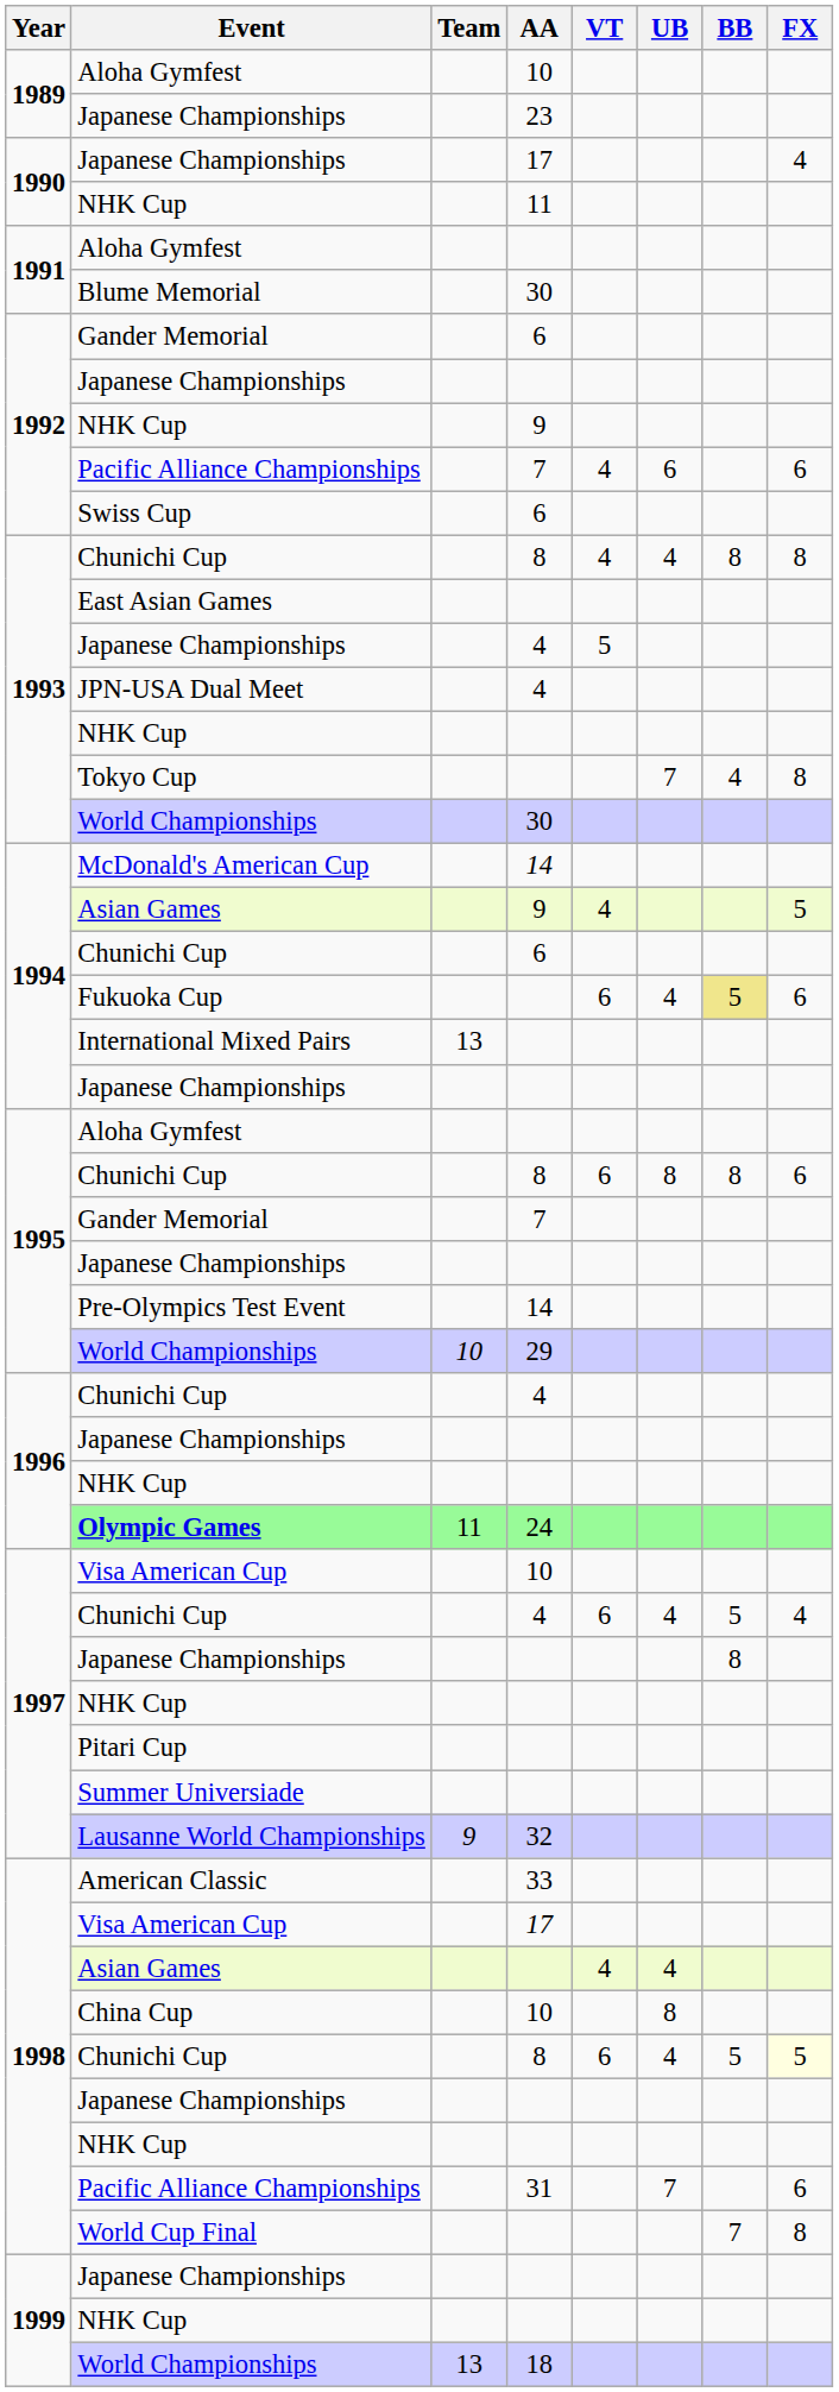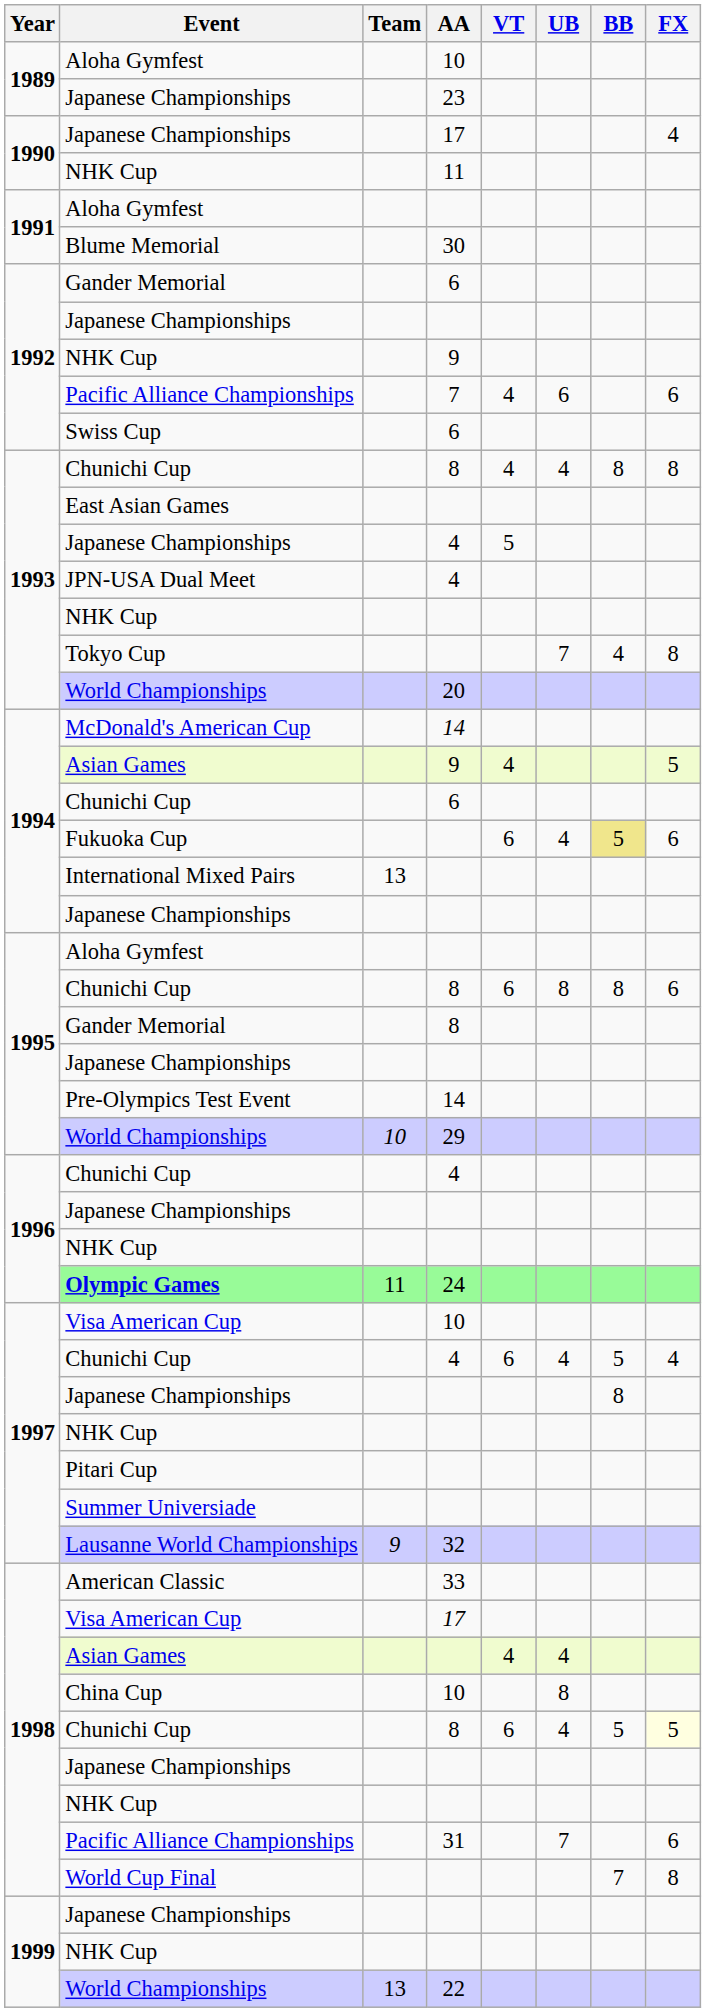 <table class="wikitable" style="text-align:center; font-size:95%;">
 <tr>
 <th align=center>Year</th>
 <th align=center>Event</th>
 <th style="width:30px;">Team</th>
 <th style="width:30px;">AA</th>
 <th style="width:30px;"><a href='#'>VT</a></th>
 <th style="width:30px;"><a href='#'>UB</a></th>
 <th style="width:30px;"><a href='#'>BB</a></th>
 <th style="width:30px;"><a href='#'>FX</a></th>
 </tr>
 <tr>
 <td rowspan="2"><strong>1989</strong></td>
 <td align="left">Aloha Gymfest</td>
 <td></td>
 <td>10</td>
 <td></td>
 <td></td>
 <td></td>
 <td></td>
 </tr>
 <tr>
 <td align="left">Japanese Championships</td>
 <td></td>
 <td>23</td>
 <td></td>
 <td></td>
 <td></td>
 <td></td>
 </tr>
 <tr>
 <td rowspan="2"><strong>1990</strong></td>
 <td align="left">Japanese Championships</td>
 <td></td>
 <td>17</td>
 <td></td>
 <td></td>
 <td></td>
 <td>4</td>
 </tr>
 <tr>
 <td align="left">NHK Cup</td>
 <td></td>
 <td>11</td>
 <td></td>
 <td></td>
 <td></td>
 <td></td>
 </tr>
 <tr>
 <td rowspan="2"><strong>1991</strong></td>
 <td align="left">Aloha Gymfest</td>
 <td></td>
 <td></td>
 <td></td>
 <td></td>
 <td></td>
 <td></td>
 </tr>
 <tr>
 <td align="left">Blume Memorial</td>
 <td></td>
 <td>30</td>
 <td></td>
 <td></td>
 <td></td>
 <td></td>
 </tr>
 <tr>
 <td rowspan="5"><strong>1992</strong></td>
 <td align="left">Gander Memorial</td>
 <td></td>
 <td>6</td>
 <td></td>
 <td></td>
 <td></td>
 <td></td>
 </tr>
 <tr>
 <td align="left">Japanese Championships</td>
 <td></td>
 <td></td>
 <td></td>
 <td></td>
 <td></td>
 <td></td>
 </tr>
 <tr>
 <td align="left">NHK Cup</td>
 <td></td>
 <td>9</td>
 <td></td>
 <td></td>
 <td></td>
 <td></td>
 </tr>
 <tr>
 <td align="left"><a href='#'>Pacific Alliance Championships</a></td>
 <td></td>
 <td>7</td>
 <td>4</td>
 <td>6</td>
 <td></td>
 <td>6</td>
 </tr>
 <tr>
 <td align="left">Swiss Cup</td>
 <td></td>
 <td>6</td>
 <td></td>
 <td></td>
 <td></td>
 <td></td>
 </tr>
 <tr>
 <td rowspan="7"><strong>1993</strong></td>
 <td align="left">Chunichi Cup</td>
 <td></td>
 <td>8</td>
 <td>4</td>
 <td>4</td>
 <td>8</td>
 <td>8</td>
 </tr>
 <tr>
 <td align="left">East Asian Games</td>
 <td></td>
 <td></td>
 <td></td>
 <td></td>
 <td></td>
 <td></td>
 </tr>
 <tr>
 <td align="left">Japanese Championships</td>
 <td></td>
 <td>4</td>
 <td>5</td>
 <td></td>
 <td></td>
 <td></td>
 </tr>
 <tr>
 <td align="left">JPN-USA Dual Meet</td>
 <td></td>
 <td>4</td>
 <td></td>
 <td></td>
 <td></td>
 <td></td>
 </tr>
 <tr>
 <td align="left">NHK Cup</td>
 <td></td>
 <td></td>
 <td></td>
 <td></td>
 <td></td>
 <td></td>
 </tr>
 <tr>
 <td align="left">Tokyo Cup</td>
 <td></td>
 <td></td>
 <td></td>
 <td>7</td>
 <td>4</td>
 <td>8</td>
 </tr>
 <tr bgcolor=#CCCCFF>
 <td align="left"><a href='#'>World Championships</a></td>
 <td></td>
-<td>30</td>
+<td>20</td>
 <td></td>
 <td></td>
 <td></td>
 <td></td>
 </tr>
 <tr>
 <td rowspan="6"><strong>1994</strong></td>
 <td align="left"><a href='#'>McDonald's American Cup</a></td>
 <td></td>
 <td><em>14</em></td>
 <td></td>
 <td></td>
 <td></td>
 <td></td>
 </tr>
 <tr bgcolor=#f0fccf>
 <td align="left"><a href='#'>Asian Games</a></td>
 <td></td>
 <td>9</td>
 <td>4</td>
 <td></td>
 <td></td>
 <td>5</td>
 </tr>
 <tr>
 <td align="left">Chunichi Cup</td>
 <td></td>
 <td>6</td>
 <td></td>
 <td></td>
 <td></td>
 <td></td>
 </tr>
 <tr>
 <td align="left">Fukuoka Cup</td>
 <td></td>
 <td></td>
 <td>6</td>
 <td>4</td>
 <td style="background: khaki;">5</td>
 <td>6</td>
 </tr>
 <tr>
 <td align="left">International Mixed Pairs</td>
 <td>13</td>
 <td></td>
 <td></td>
 <td></td>
 <td></td>
 <td></td>
 </tr>
 <tr>
 <td align="left">Japanese Championships</td>
 <td></td>
 <td></td>
 <td></td>
 <td></td>
 <td></td>
 <td></td>
 </tr>
 <tr>
 <td rowspan="6"><strong>1995</strong></td>
 <td align="left">Aloha Gymfest</td>
 <td></td>
 <td></td>
 <td></td>
 <td></td>
 <td></td>
 <td></td>
 </tr>
 <tr>
 <td align="left">Chunichi Cup</td>
 <td></td>
 <td>8</td>
 <td>6</td>
 <td>8</td>
 <td>8</td>
 <td>6</td>
 </tr>
 <tr>
 <td align="left">Gander Memorial</td>
 <td></td>
-<td>7</td>
+<td>8</td>
 <td></td>
 <td></td>
 <td></td>
 <td></td>
 </tr>
 <tr>
 <td align="left">Japanese Championships</td>
 <td></td>
 <td></td>
 <td></td>
 <td></td>
 <td></td>
 <td></td>
 </tr>
 <tr>
 <td align="left">Pre-Olympics Test Event</td>
 <td></td>
 <td>14</td>
 <td></td>
 <td></td>
 <td></td>
 <td></td>
 </tr>
 <tr bgcolor=#CCCCFF>
 <td align="left"><a href='#'>World Championships</a></td>
 <td><em>10</em></td>
 <td>29</td>
 <td></td>
 <td></td>
 <td></td>
 <td></td>
 </tr>
 <tr>
 <td rowspan="4"><strong>1996</strong></td>
 <td align="left">Chunichi Cup</td>
 <td></td>
 <td>4</td>
 <td></td>
 <td></td>
 <td></td>
 <td></td>
 </tr>
 <tr>
 <td align="left">Japanese Championships</td>
 <td></td>
 <td></td>
 <td></td>
 <td></td>
 <td></td>
 <td></td>
 </tr>
 <tr>
 <td align="left">NHK Cup</td>
 <td></td>
 <td></td>
 <td></td>
 <td></td>
 <td></td>
 <td></td>
 </tr>
 <tr style="background:#98fb98;">
 <td align="left"><strong><a href='#'>Olympic Games</a></strong></td>
 <td>11</td>
 <td>24</td>
 <td></td>
 <td></td>
 <td></td>
 <td></td>
 </tr>
 <tr>
 <td rowspan="7"><strong>1997</strong></td>
 <td align="left"><a href='#'>Visa American Cup</a></td>
 <td></td>
 <td>10</td>
 <td></td>
 <td></td>
 <td></td>
 <td></td>
 </tr>
 <tr>
 <td align="left">Chunichi Cup</td>
 <td></td>
 <td>4</td>
 <td>6</td>
 <td>4</td>
 <td>5</td>
 <td>4</td>
 </tr>
 <tr>
 <td align="left">Japanese Championships</td>
 <td></td>
 <td></td>
 <td></td>
 <td></td>
 <td>8</td>
 <td></td>
 </tr>
 <tr>
 <td align="left">NHK Cup</td>
 <td></td>
 <td></td>
 <td></td>
 <td></td>
 <td></td>
 <td></td>
 </tr>
 <tr>
 <td align="left">Pitari Cup</td>
 <td></td>
 <td></td>
 <td></td>
 <td></td>
 <td></td>
 <td></td>
 </tr>
 <tr>
 <td align="left"><a href='#'>Summer Universiade</a></td>
 <td></td>
 <td></td>
 <td></td>
 <td></td>
 <td></td>
 <td></td>
 </tr>
 <tr bgcolor=#CCCCFF>
 <td align="left"><a href='#'>Lausanne World Championships</a></td>
 <td><em>9</em></td>
 <td>32</td>
 <td></td>
 <td></td>
 <td></td>
 <td></td>
 </tr>
 <tr>
 <td rowspan="9"><strong>1998</strong></td>
 <td align="left">American Classic</td>
 <td></td>
 <td>33</td>
 <td></td>
 <td></td>
 <td></td>
 <td></td>
 </tr>
 <tr>
 <td align="left"><a href='#'>Visa American Cup</a></td>
 <td></td>
 <td><em>17</em></td>
 <td></td>
 <td></td>
 <td></td>
 <td></td>
 </tr>
 <tr bgcolor=#f0fccf>
 <td align="left"><a href='#'>Asian Games</a></td>
 <td></td>
 <td></td>
 <td>4</td>
 <td>4</td>
 <td></td>
 <td></td>
 </tr>
 <tr>
 <td align="left">China Cup</td>
 <td></td>
 <td>10</td>
 <td></td>
 <td>8</td>
 <td></td>
 <td></td>
 </tr>
 <tr>
 <td align="left">Chunichi Cup</td>
 <td></td>
 <td>8</td>
 <td>6</td>
 <td>4</td>
 <td>5</td>
 <td style="background: lightyellow;">5</td>
 </tr>
 <tr>
 <td align="left">Japanese Championships</td>
 <td></td>
 <td></td>
 <td></td>
 <td></td>
 <td></td>
 <td></td>
 </tr>
 <tr>
 <td align="left">NHK Cup</td>
 <td></td>
 <td></td>
 <td></td>
 <td></td>
 <td></td>
 <td></td>
 </tr>
 <tr>
 <td align="left"><a href='#'>Pacific Alliance Championships</a></td>
 <td></td>
 <td>31</td>
 <td></td>
 <td>7</td>
 <td></td>
 <td>6</td>
 </tr>
 <tr>
 <td align="left"><a href='#'>World Cup Final</a></td>
 <td></td>
 <td></td>
 <td></td>
 <td></td>
 <td>7</td>
 <td>8</td>
 </tr>
 <tr>
 <td rowspan="3"><strong>1999</strong></td>
 <td align="left">Japanese Championships</td>
 <td></td>
 <td></td>
 <td></td>
 <td></td>
 <td></td>
 <td></td>
 </tr>
 <tr>
 <td align="left">NHK Cup</td>
 <td></td>
 <td></td>
 <td></td>
 <td></td>
 <td></td>
 <td></td>
 </tr>
 <tr bgcolor=#CCCCFF>
 <td align="left"><a href='#'>World Championships</a></td>
 <td>13</td>
-<td>18</td>
+<td>22</td>
 <td></td>
 <td></td>
 <td></td>
 <td></td>
 </tr>
 </table>
